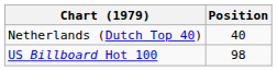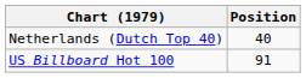 <table class="wikitable sortable">
 <tr>
 <th>Chart (1979)</th>
 <th>Position</th>
 </tr>
 <tr>
 <td>Netherlands (<a href='#'>Dutch Top 40</a>)</td>
 <td align="center">40</td>
 </tr>
 <tr>
 <td><a href='#'>US <em>Billboard</em> Hot 100</a></td>
-<td align="center">98</td>
+<td align="center">91</td>
 </tr>
 </table>
